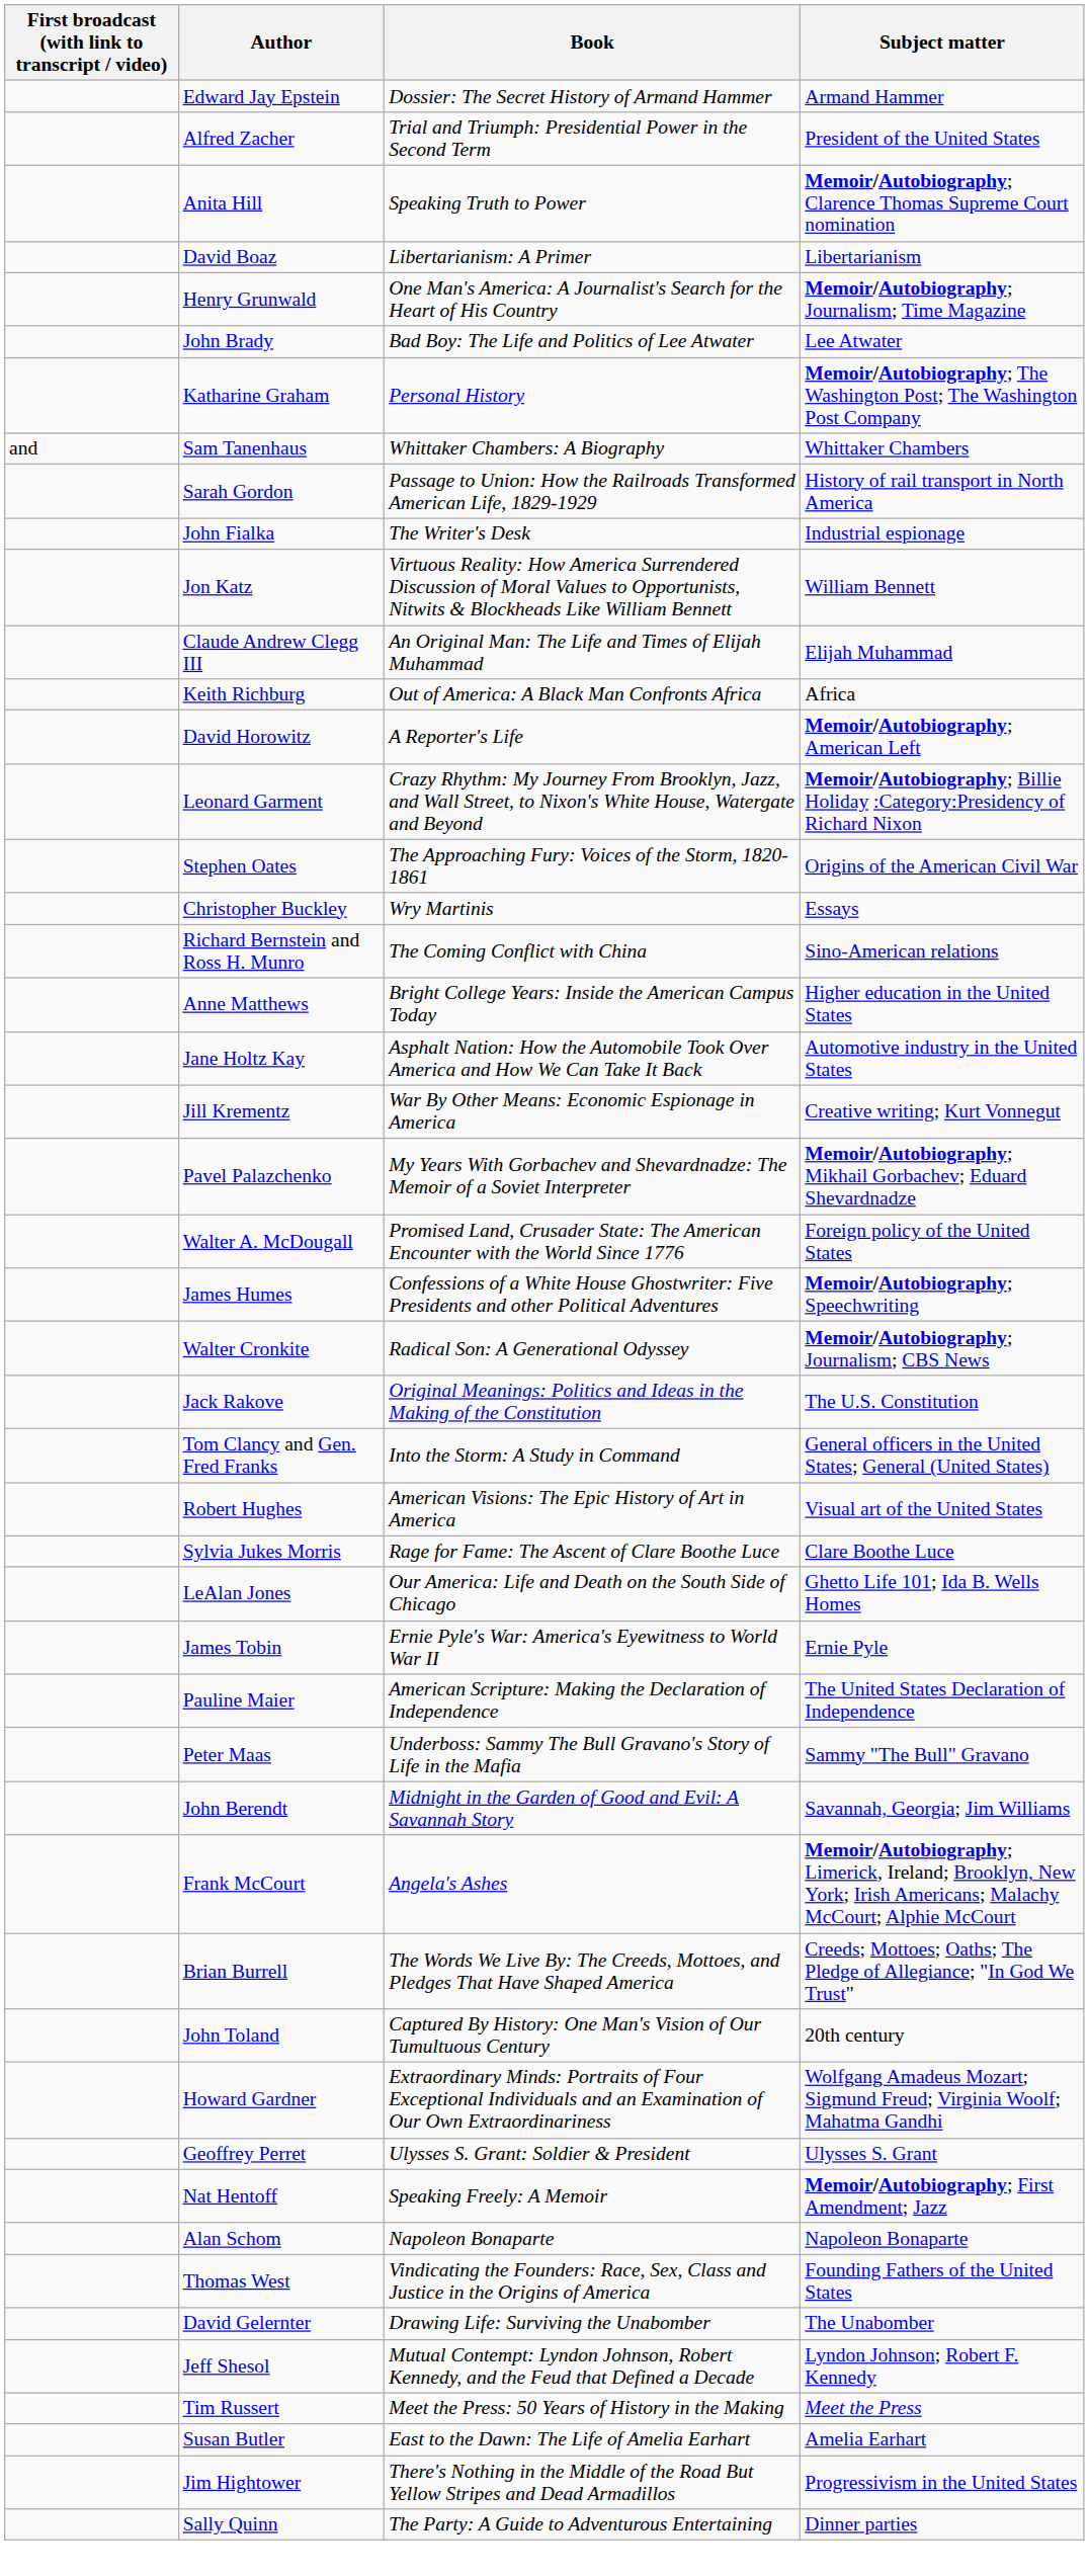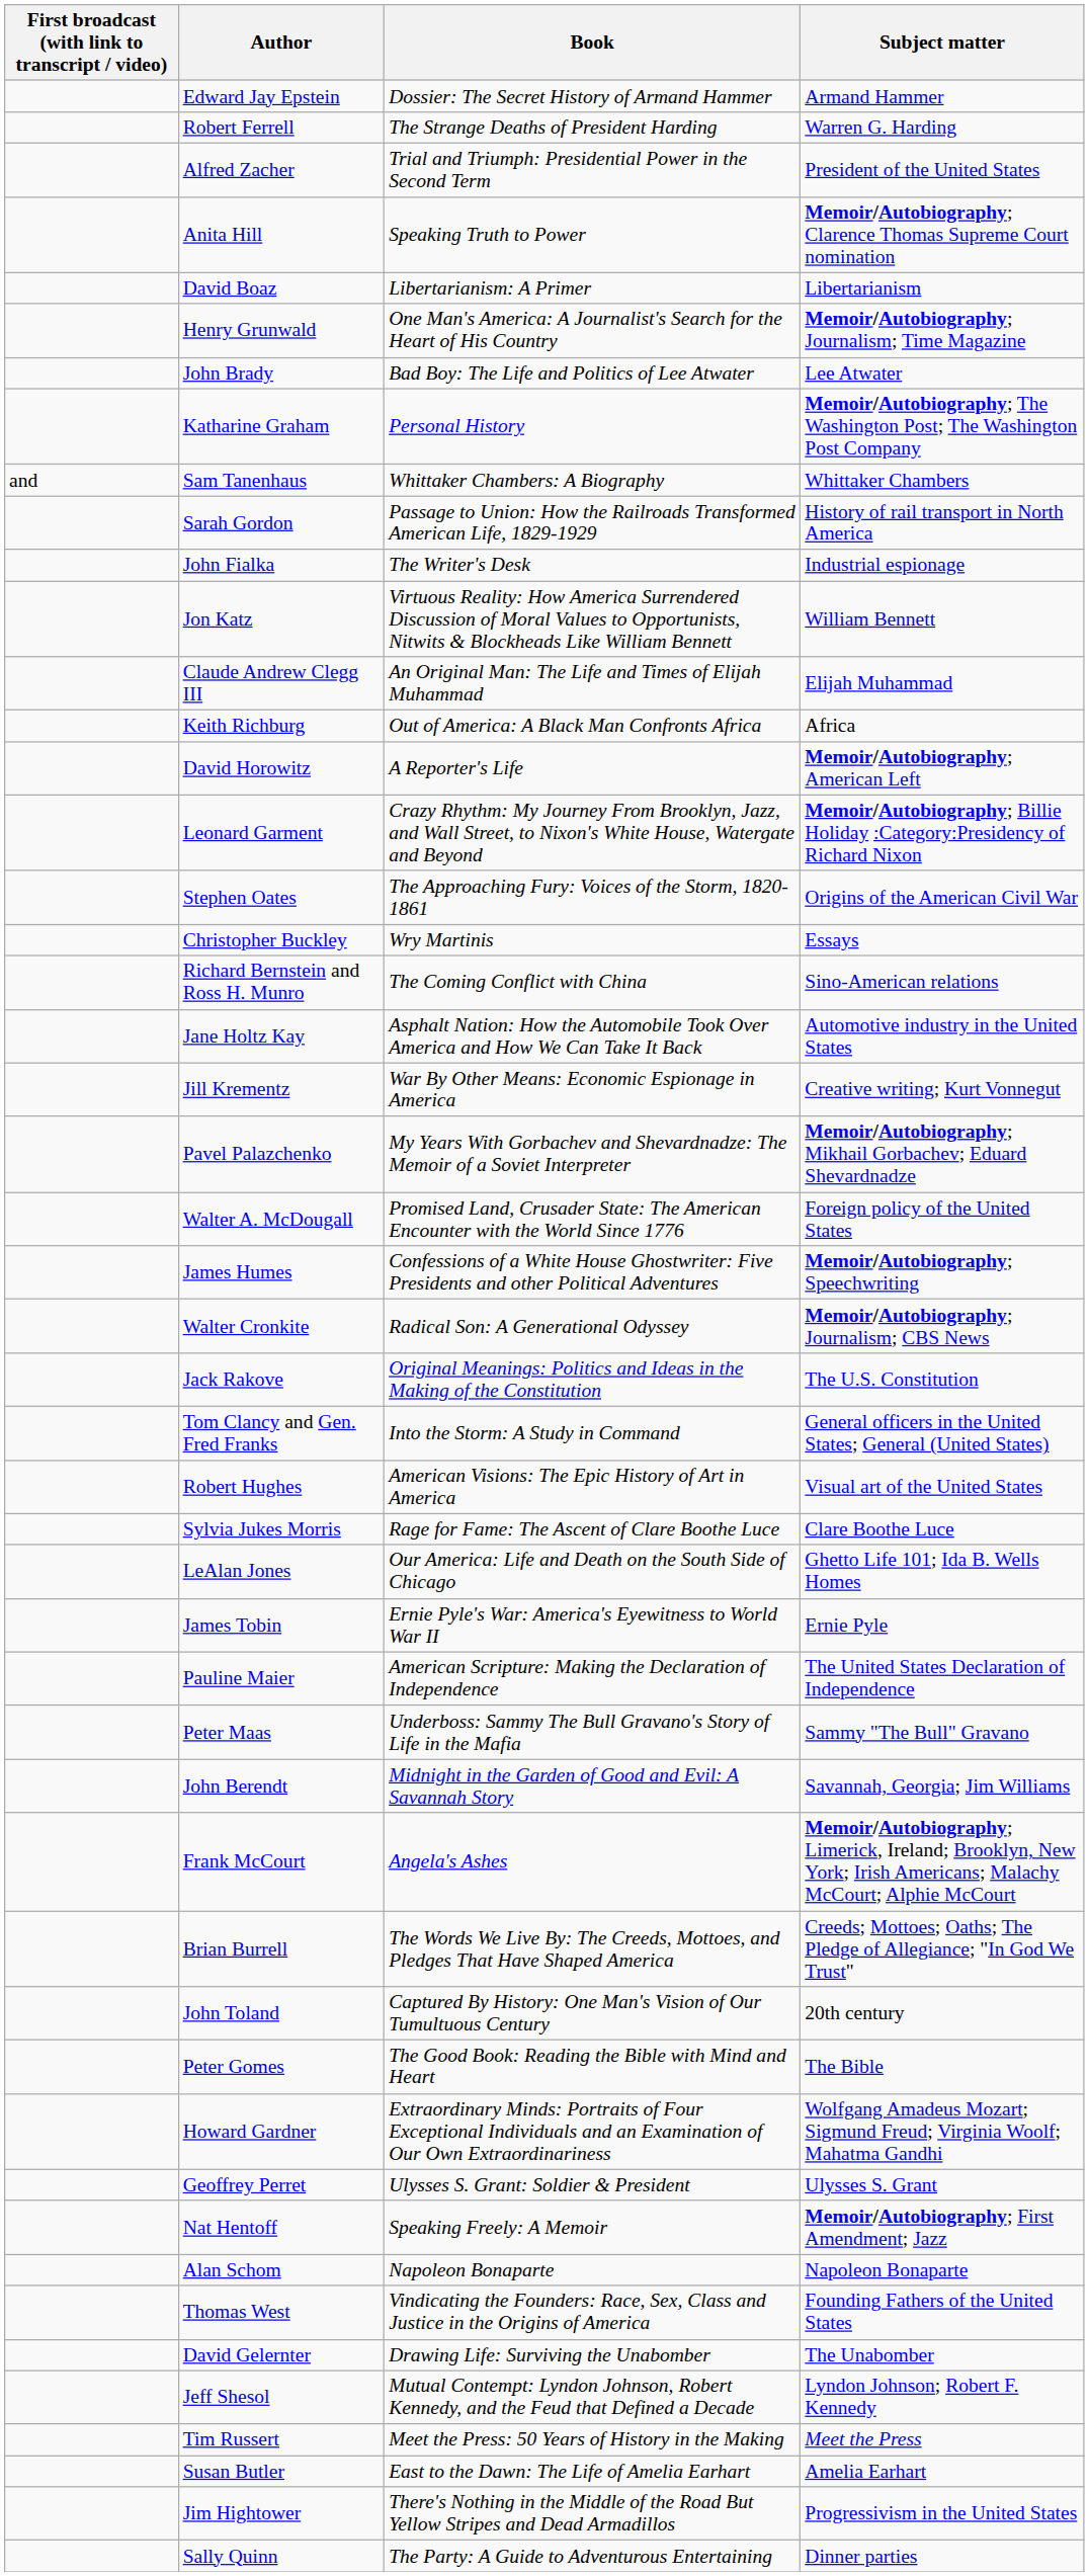 <table class="wikitable" width="99%">
 <tr>
 <th width="100">First broadcast<br>(with link to<br>transcript / video)</th>
 <th width="120">Author</th>
 <th width="250">Book</th>
 <th width="150">Subject matter</th>
 </tr>
 <tr>
 <td></td>
 <td><a href='#'>Edward Jay Epstein</a></td>
 <td><em>Dossier: The Secret History of Armand Hammer</em></td>
 <td><a href='#'>Armand Hammer</a></td>
+</tr>
+<tr>
+<td></td>
+<td><a href='#'>Robert Ferrell</a></td>
+<td><em>The Strange Deaths of President Harding</em></td>
+<td><a href='#'>Warren G. Harding</a></td>
 </tr>
 <tr>
 <td></td>
 <td><a href='#'>Alfred Zacher</a></td>
 <td><em>Trial and Triumph: Presidential Power in the Second Term</em></td>
 <td><a href='#'>President of the United States</a></td>
 </tr>
 <tr>
 <td></td>
 <td><a href='#'>Anita Hill</a></td>
 <td><em>Speaking Truth to Power</em></td>
 <td><strong><a href='#'>Memoir</a>/<a href='#'>Autobiography</a></strong>; <a href='#'>Clarence Thomas Supreme Court nomination</a></td>
 </tr>
 <tr>
 <td></td>
 <td><a href='#'>David Boaz</a></td>
 <td><em>Libertarianism: A Primer</em></td>
 <td><a href='#'>Libertarianism</a></td>
 </tr>
 <tr>
 <td></td>
 <td><a href='#'>Henry Grunwald</a></td>
 <td><em>One Man's America: A Journalist's Search for the Heart of His Country</em></td>
 <td><strong><a href='#'>Memoir</a>/<a href='#'>Autobiography</a></strong>; <a href='#'>Journalism</a>; <a href='#'>Time Magazine</a></td>
 </tr>
 <tr>
 <td></td>
 <td><a href='#'>John Brady</a></td>
 <td><em>Bad Boy: The Life and Politics of Lee Atwater</em></td>
 <td><a href='#'>Lee Atwater</a></td>
 </tr>
 <tr>
 <td></td>
 <td><a href='#'>Katharine Graham</a></td>
 <td><em><a href='#'>Personal History</a></em></td>
 <td><strong><a href='#'>Memoir</a>/<a href='#'>Autobiography</a></strong>; <a href='#'>The Washington Post</a>; <a href='#'>The Washington Post Company</a></td>
 </tr>
 <tr>
 <td> and </td>
 <td><a href='#'>Sam Tanenhaus</a></td>
 <td><em>Whittaker Chambers: A Biography</em></td>
 <td><a href='#'>Whittaker Chambers</a></td>
 </tr>
 <tr>
 <td></td>
 <td><a href='#'>Sarah Gordon</a></td>
 <td><em>Passage to Union: How the Railroads Transformed American Life, 1829-1929</em></td>
 <td><a href='#'>History of rail transport in North America</a></td>
 </tr>
 <tr>
 <td></td>
 <td><a href='#'>John Fialka</a></td>
 <td><em>The Writer's Desk</em></td>
 <td><a href='#'>Industrial espionage</a></td>
 </tr>
 <tr>
 <td></td>
 <td><a href='#'>Jon Katz</a></td>
 <td><em>Virtuous Reality: How America Surrendered Discussion of Moral Values to Opportunists, Nitwits & Blockheads Like William Bennett</em></td>
 <td><a href='#'>William Bennett</a></td>
 </tr>
 <tr>
 <td></td>
 <td><a href='#'>Claude Andrew Clegg III</a></td>
 <td><em>An Original Man: The Life and Times of Elijah Muhammad</em></td>
 <td><a href='#'>Elijah Muhammad</a></td>
 </tr>
 <tr>
 <td></td>
 <td><a href='#'>Keith Richburg</a></td>
 <td><em>Out of America: A Black Man Confronts Africa</em></td>
 <td>Africa</td>
 </tr>
 <tr>
 <td></td>
 <td><a href='#'>David Horowitz</a></td>
 <td><em>A Reporter's Life</em></td>
 <td><strong><a href='#'>Memoir</a>/<a href='#'>Autobiography</a></strong>; <a href='#'>American Left</a></td>
 </tr>
 <tr>
 <td></td>
 <td><a href='#'>Leonard Garment</a></td>
 <td><em>Crazy Rhythm: My Journey From Brooklyn, Jazz, and Wall Street, to Nixon's White House, Watergate and Beyond</em></td>
 <td><strong><a href='#'>Memoir</a>/<a href='#'>Autobiography</a></strong>; <a href='#'>Billie Holiday</a> <a href='#'>:Category:Presidency of Richard Nixon</a></td>
 </tr>
 <tr>
 <td></td>
 <td><a href='#'>Stephen Oates</a></td>
 <td><em>The Approaching Fury: Voices of the Storm, 1820-1861</em></td>
 <td><a href='#'>Origins of the American Civil War</a></td>
 </tr>
 <tr>
 <td></td>
 <td><a href='#'>Christopher Buckley</a></td>
 <td><em>Wry Martinis</em></td>
 <td><a href='#'>Essays</a></td>
 </tr>
 <tr>
 <td></td>
 <td><a href='#'>Richard Bernstein</a> and <a href='#'>Ross H. Munro</a></td>
 <td><em>The Coming Conflict with China</em></td>
 <td><a href='#'>Sino-American relations</a></td>
-</tr>
-<tr>
-<td></td>
-<td><a href='#'>Anne Matthews</a></td>
-<td><em>Bright College Years: Inside the American Campus Today</em></td>
-<td><a href='#'>Higher education in the United States</a></td>
 </tr>
 <tr>
 <td></td>
 <td><a href='#'>Jane Holtz Kay</a></td>
 <td><em>Asphalt Nation: How the Automobile Took Over America and How We Can Take It Back</em></td>
 <td><a href='#'>Automotive industry in the United States</a></td>
 </tr>
 <tr>
 <td></td>
 <td><a href='#'>Jill Krementz</a></td>
 <td><em>War By Other Means: Economic Espionage in America</em></td>
 <td><a href='#'>Creative writing</a>; <a href='#'>Kurt Vonnegut</a></td>
 </tr>
 <tr>
 <td></td>
 <td><a href='#'>Pavel Palazchenko</a></td>
 <td><em>My Years With Gorbachev and Shevardnadze: The Memoir of a Soviet Interpreter</em></td>
 <td><strong><a href='#'>Memoir</a>/<a href='#'>Autobiography</a></strong>; <a href='#'>Mikhail Gorbachev</a>; <a href='#'>Eduard Shevardnadze</a></td>
 </tr>
 <tr>
 <td></td>
 <td><a href='#'>Walter A. McDougall</a></td>
 <td><em>Promised Land, Crusader State: The American Encounter with the World Since 1776</em></td>
 <td><a href='#'>Foreign policy of the United States</a></td>
 </tr>
 <tr>
 <td></td>
 <td><a href='#'>James Humes</a></td>
 <td><em>Confessions of a White House Ghostwriter: Five Presidents and other Political Adventures</em></td>
 <td><strong><a href='#'>Memoir</a>/<a href='#'>Autobiography</a></strong>; <a href='#'>Speechwriting</a></td>
 </tr>
 <tr>
 <td></td>
 <td><a href='#'>Walter Cronkite</a></td>
 <td><em>Radical Son: A Generational Odyssey</em></td>
 <td><strong><a href='#'>Memoir</a>/<a href='#'>Autobiography</a></strong>; <a href='#'>Journalism</a>; <a href='#'>CBS News</a></td>
 </tr>
 <tr>
 <td></td>
 <td><a href='#'>Jack Rakove</a></td>
 <td><em><a href='#'>Original Meanings: Politics and Ideas in the Making of the Constitution</a></em></td>
 <td><a href='#'>The U.S. Constitution</a></td>
 </tr>
 <tr>
 <td></td>
 <td><a href='#'>Tom Clancy</a> and <a href='#'>Gen. Fred Franks</a></td>
 <td><em>Into the Storm: A Study in Command</em></td>
 <td><a href='#'>General officers in the United States</a>; <a href='#'>General (United States)</a></td>
 </tr>
 <tr>
 <td></td>
 <td><a href='#'>Robert Hughes</a></td>
 <td><em>American Visions: The Epic History of Art in America</em></td>
 <td><a href='#'>Visual art of the United States</a></td>
 </tr>
 <tr>
 <td></td>
 <td><a href='#'>Sylvia Jukes Morris</a></td>
 <td><em>Rage for Fame: The Ascent of Clare Boothe Luce</em></td>
 <td><a href='#'>Clare Boothe Luce</a></td>
 </tr>
 <tr>
 <td></td>
 <td><a href='#'>LeAlan Jones</a></td>
 <td><em>Our America: Life and Death on the South Side of Chicago</em></td>
 <td><a href='#'>Ghetto Life 101</a>; <a href='#'>Ida B. Wells Homes</a></td>
 </tr>
 <tr>
 <td></td>
 <td><a href='#'>James Tobin</a></td>
 <td><em>Ernie Pyle's War: America's Eyewitness to World War II</em></td>
 <td><a href='#'>Ernie Pyle</a></td>
 </tr>
 <tr>
 <td></td>
 <td><a href='#'>Pauline Maier</a></td>
 <td><em>American Scripture: Making the Declaration of Independence</em></td>
 <td><a href='#'>The United States Declaration of Independence</a></td>
 </tr>
 <tr>
 <td></td>
 <td><a href='#'>Peter Maas</a></td>
 <td><em>Underboss: Sammy The Bull Gravano's Story of Life in the Mafia</em></td>
 <td><a href='#'>Sammy "The Bull" Gravano</a></td>
 </tr>
 <tr>
 <td></td>
 <td><a href='#'>John Berendt</a></td>
 <td><em><a href='#'>Midnight in the Garden of Good and Evil: A Savannah Story</a></em></td>
 <td><a href='#'>Savannah, Georgia</a>; <a href='#'>Jim Williams</a></td>
 </tr>
 <tr>
 <td></td>
 <td><a href='#'>Frank McCourt</a></td>
 <td><em><a href='#'>Angela's Ashes</a></em></td>
 <td><strong><a href='#'>Memoir</a>/<a href='#'>Autobiography</a></strong>; <a href='#'>Limerick</a>, Ireland; <a href='#'>Brooklyn, New York</a>; <a href='#'>Irish Americans</a>; <a href='#'>Malachy McCourt</a>; <a href='#'>Alphie McCourt</a></td>
 </tr>
 <tr>
 <td></td>
 <td><a href='#'>Brian Burrell</a></td>
 <td><em>The Words We Live By: The Creeds, Mottoes, and Pledges That Have Shaped America</em></td>
 <td><a href='#'>Creeds</a>; <a href='#'>Mottoes</a>; <a href='#'>Oaths</a>; <a href='#'>The Pledge of Allegiance</a>; "<a href='#'>In God We Trust</a>"</td>
 </tr>
 <tr>
 <td></td>
 <td><a href='#'>John Toland</a></td>
 <td><em>Captured By History: One Man's Vision of Our Tumultuous Century</em></td>
 <td>20th century</td>
 </tr>
 <tr>
 <td></td>
+<td><a href='#'>Peter Gomes</a></td>
+<td><em>The Good Book: Reading the Bible with Mind and Heart</em></td>
+<td><a href='#'>The Bible</a></td>
+</tr>
+<tr>
+<td></td>
 <td><a href='#'>Howard Gardner</a></td>
 <td><em>Extraordinary Minds: Portraits of Four Exceptional Individuals and an Examination of Our Own Extraordinariness</em></td>
 <td><a href='#'>Wolfgang Amadeus Mozart</a>; <a href='#'>Sigmund Freud</a>; <a href='#'>Virginia Woolf</a>; <a href='#'>Mahatma Gandhi</a></td>
 </tr>
 <tr>
 <td></td>
 <td><a href='#'>Geoffrey Perret</a></td>
 <td><em>Ulysses S. Grant: Soldier & President</em></td>
 <td><a href='#'>Ulysses S. Grant</a></td>
 </tr>
 <tr>
 <td></td>
 <td><a href='#'>Nat Hentoff</a></td>
 <td><em>Speaking Freely: A Memoir</em></td>
 <td><strong><a href='#'>Memoir</a>/<a href='#'>Autobiography</a></strong>; <a href='#'>First Amendment</a>; <a href='#'>Jazz</a></td>
 </tr>
 <tr>
 <td></td>
 <td><a href='#'>Alan Schom</a></td>
 <td><em>Napoleon Bonaparte</em></td>
 <td><a href='#'>Napoleon Bonaparte</a></td>
 </tr>
 <tr>
 <td></td>
 <td><a href='#'>Thomas West</a></td>
 <td><em>Vindicating the Founders: Race, Sex, Class and Justice in the Origins of America</em></td>
 <td><a href='#'>Founding Fathers of the United States</a></td>
 </tr>
 <tr>
 <td></td>
 <td><a href='#'>David Gelernter</a></td>
 <td><em>Drawing Life: Surviving the Unabomber</em></td>
 <td><a href='#'>The Unabomber</a></td>
 </tr>
 <tr>
 <td></td>
 <td><a href='#'>Jeff Shesol</a></td>
 <td><em>Mutual Contempt: Lyndon Johnson, Robert Kennedy, and the Feud that Defined a Decade</em></td>
 <td><a href='#'>Lyndon Johnson</a>; <a href='#'>Robert F. Kennedy</a></td>
 </tr>
 <tr>
 <td></td>
 <td><a href='#'>Tim Russert</a></td>
 <td><em>Meet the Press: 50 Years of History in the Making</em></td>
 <td><em><a href='#'>Meet the Press</a></em></td>
 </tr>
 <tr>
 <td></td>
 <td><a href='#'>Susan Butler</a></td>
 <td><em>East to the Dawn: The Life of Amelia Earhart</em></td>
 <td><a href='#'>Amelia Earhart</a></td>
 </tr>
 <tr>
 <td></td>
 <td><a href='#'>Jim Hightower</a></td>
 <td><em>There's Nothing in the Middle of the Road But Yellow Stripes and Dead Armadillos</em></td>
 <td><a href='#'>Progressivism in the United States</a></td>
 </tr>
 <tr>
 <td></td>
 <td><a href='#'>Sally Quinn</a></td>
 <td><em>The Party: A Guide to Adventurous Entertaining</em></td>
 <td><a href='#'>Dinner parties</a></td>
 </tr>
 </table>
